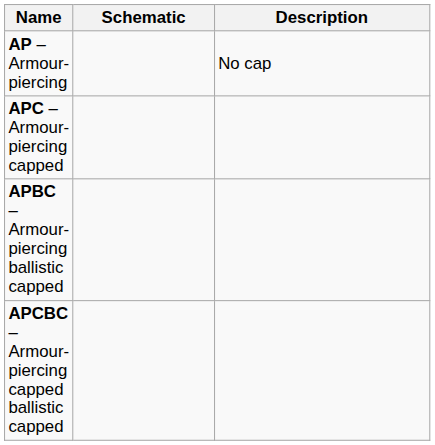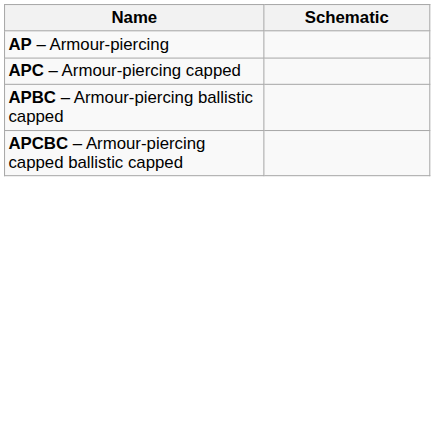 <table class="wikitable" style="width: 65%">
 <tr>
 <th>Name</th>
 <th style="width: 150px">Schematic</th>
-<th style="width: 250px">Description</th>
 </tr>
 <tr>
 <td><strong>AP</strong> – Armour-piercing</td>
 <td></td>
-<td>No cap</td>
 </tr>
 <tr>
 <td><strong>APC</strong> – Armour-piercing capped</td>
-<td></td>
 <td></td>
 </tr>
 <tr>
 <td><strong>APBC</strong> – Armour-piercing ballistic capped</td>
 <td></td>
-<td></td>
 </tr>
 <tr>
 <td><strong>APCBC</strong> – Armour-piercing capped ballistic capped</td>
 <td></td>
-<td></td>
 </tr>
 </table>
